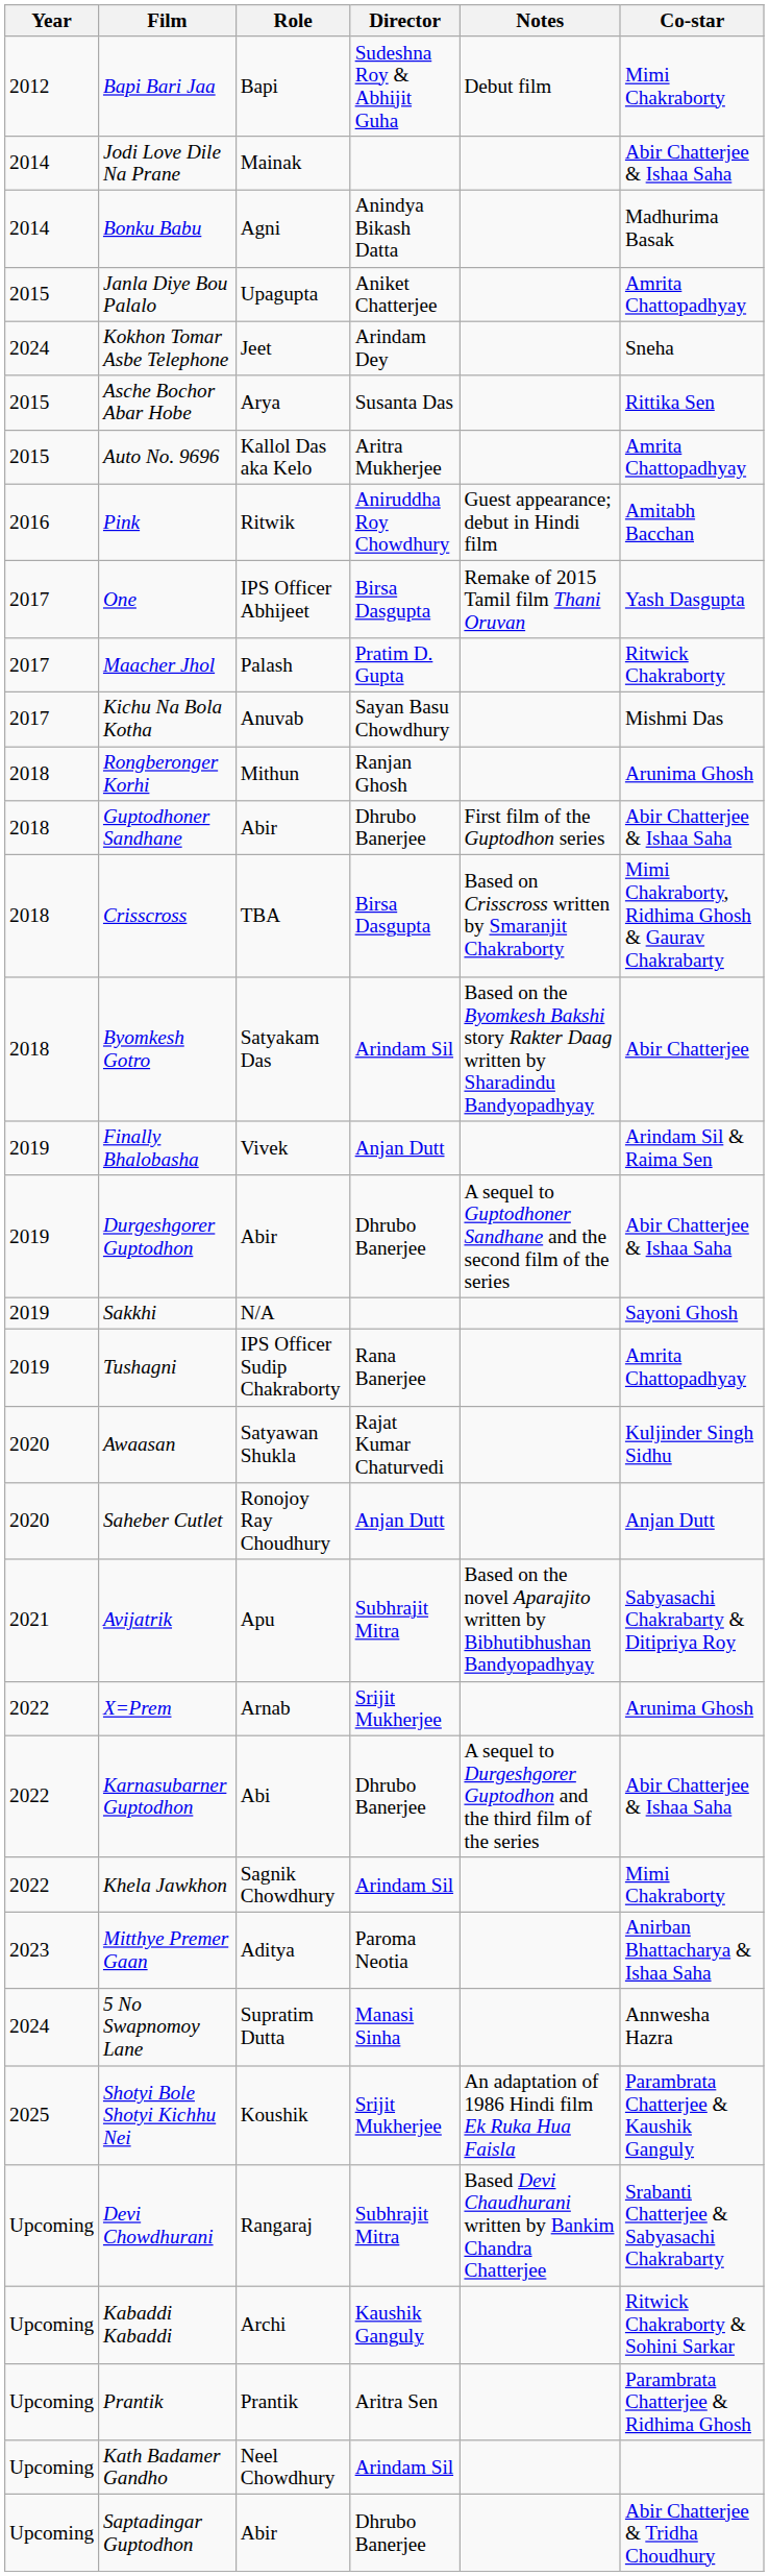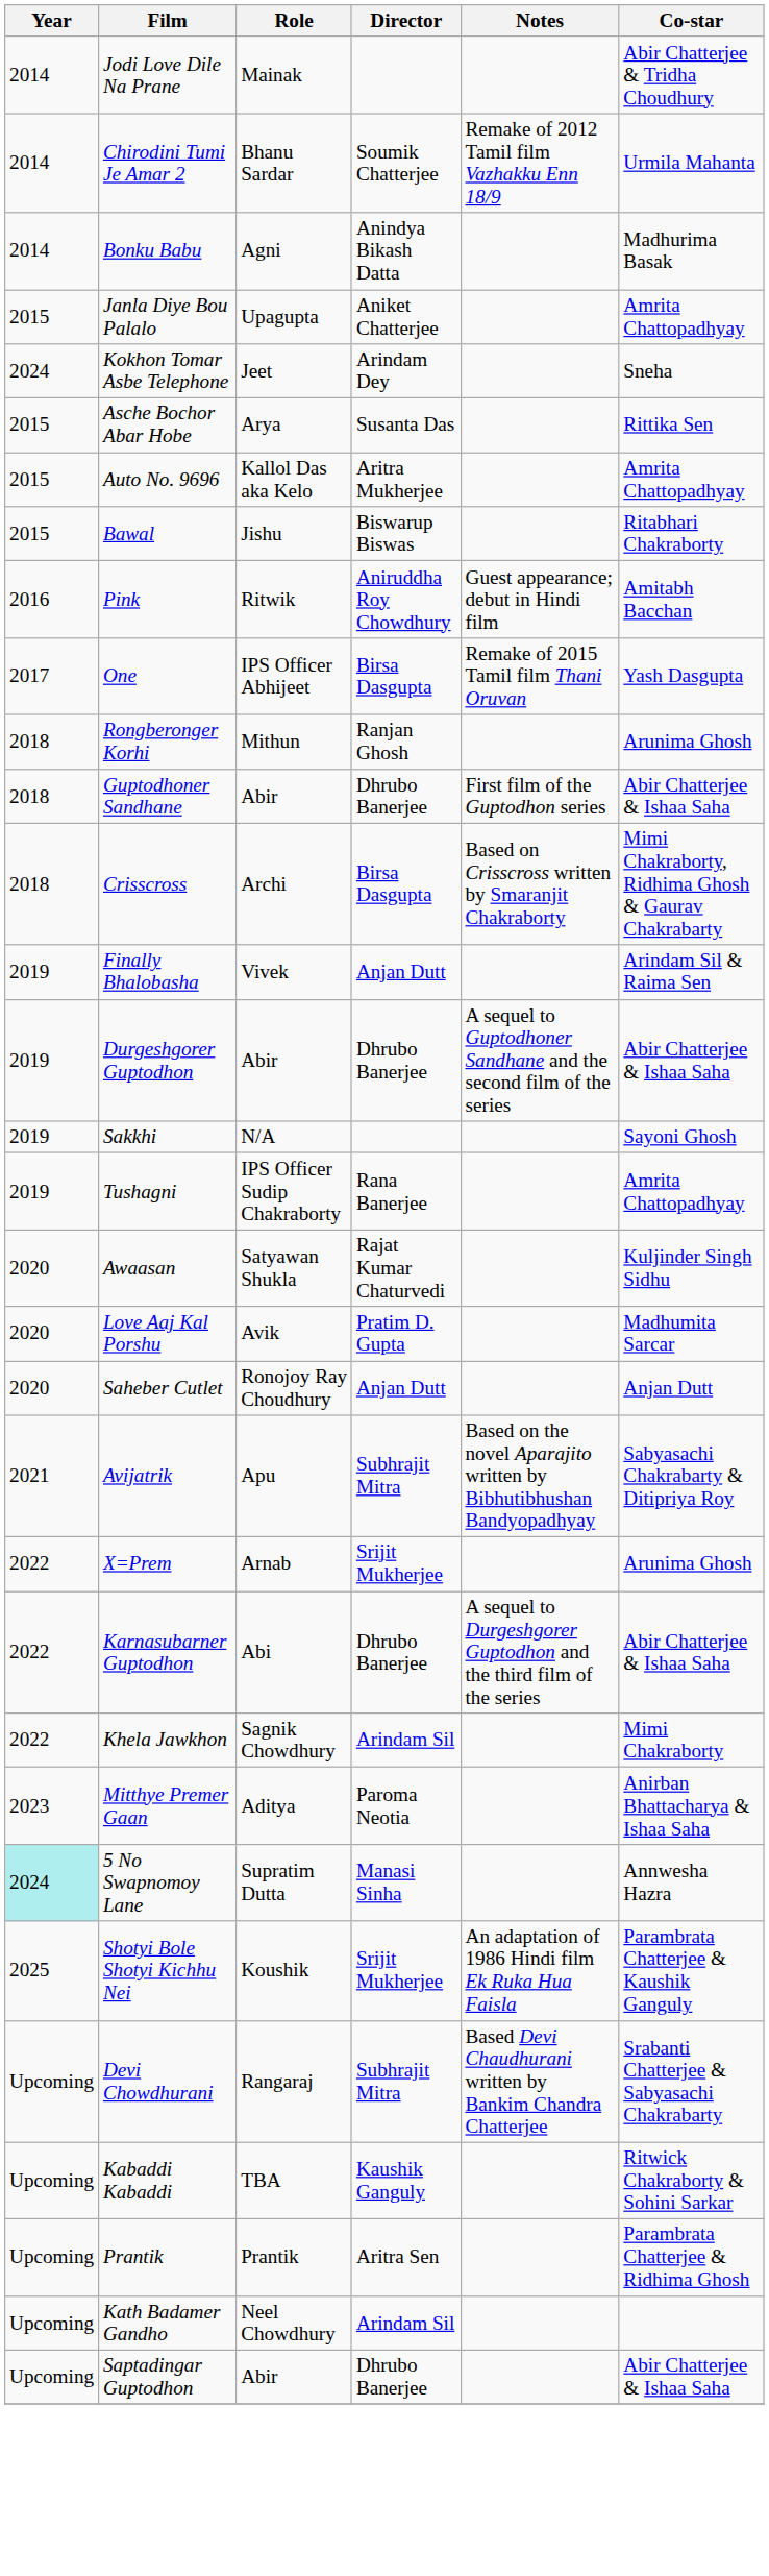 <table class="wikitable sortable">
 <tr>
 <th>Year</th>
 <th>Film</th>
 <th>Role</th>
 <th>Director</th>
 <th>Notes</th>
 <th>Co-star</th>
 </tr>
 <tr>
-<td>2012</td>
-<td><em><a href='#'>Bapi Bari Jaa</a></em></td>
-<td>Bapi</td>
-<td><a href='#'>Sudeshna Roy</a> & <a href='#'>Abhijit Guha</a></td>
-<td>Debut film</td>
-<td><a href='#'>Mimi Chakraborty</a></td>
-</tr>
-<tr>
 <td>2014</td>
 <td><em>Jodi Love Dile Na Prane</em></td>
 <td>Mainak</td>
 <td></td>
 <td></td>
-<td><a href='#'>Abir Chatterjee</a> & <a href='#'>Ishaa Saha</a></td>
+<td><a href='#'>Abir Chatterjee</a> & <a href='#'>Tridha Choudhury</a></td>
+</tr>
+<tr>
+<td>2014</td>
+<td><em><a href='#'>Chirodini Tumi Je Amar 2</a></em></td>
+<td>Bhanu Sardar</td>
+<td>Soumik Chatterjee</td>
+<td>Remake of 2012 Tamil film <em><a href='#'>Vazhakku Enn 18/9</a></em></td>
+<td><a href='#'>Urmila Mahanta</a></td>
 </tr>
 <tr>
 <td>2014</td>
 <td><em><a href='#'>Bonku Babu</a></em></td>
 <td>Agni</td>
 <td>Anindya Bikash Datta</td>
 <td></td>
 <td>Madhurima Basak</td>
 </tr>
 <tr>
 <td>2015</td>
 <td><em>Janla Diye Bou Palalo</em></td>
 <td>Upagupta</td>
 <td>Aniket Chatterjee</td>
 <td></td>
 <td><a href='#'>Amrita Chattopadhyay</a></td>
 </tr>
 <tr>
 <td>2024</td>
 <td><em>Kokhon Tomar Asbe Telephone</em></td>
 <td>Jeet</td>
 <td>Arindam Dey</td>
 <td></td>
 <td>Sneha</td>
 </tr>
 <tr>
 <td>2015</td>
 <td><em>Asche Bochor Abar Hobe</em></td>
 <td>Arya</td>
 <td>Susanta Das</td>
 <td></td>
 <td><a href='#'>Rittika Sen</a></td>
 </tr>
 <tr>
 <td>2015</td>
 <td><em>Auto No. 9696</em></td>
 <td>Kallol Das aka Kelo</td>
 <td>Aritra Mukherjee</td>
 <td></td>
 <td><a href='#'>Amrita Chattopadhyay</a></td>
 </tr>
 <tr>
+<td>2015</td>
+<td><em><a href='#'>Bawal</a></em></td>
+<td>Jishu</td>
+<td>Biswarup Biswas</td>
+<td></td>
+<td><a href='#'>Ritabhari Chakraborty</a></td>
+</tr>
+<tr>
 <td>2016</td>
 <td><em><a href='#'>Pink</a></em></td>
 <td>Ritwik</td>
 <td><a href='#'>Aniruddha Roy Chowdhury</a></td>
 <td>Guest appearance; debut in Hindi film</td>
 <td><a href='#'>Amitabh Bacchan</a></td>
 </tr>
 <tr>
 <td>2017</td>
 <td><em><a href='#'>One</a></em></td>
 <td>IPS Officer Abhijeet</td>
 <td><a href='#'>Birsa Dasgupta</a></td>
 <td>Remake of 2015 Tamil film <em><a href='#'>Thani Oruvan</a></em></td>
 <td><a href='#'>Yash Dasgupta</a></td>
-</tr>
-<tr>
-<td>2017</td>
-<td><em><a href='#'>Maacher Jhol</a></em></td>
-<td>Palash</td>
-<td><a href='#'>Pratim D. Gupta</a></td>
-<td></td>
-<td><a href='#'>Ritwick Chakraborty</a></td>
-</tr>
-<tr>
-<td>2017</td>
-<td><em>Kichu Na Bola Kotha</em></td>
-<td>Anuvab</td>
-<td>Sayan Basu Chowdhury</td>
-<td></td>
-<td>Mishmi Das</td>
 </tr>
 <tr>
 <td>2018</td>
 <td><em><a href='#'>Rongberonger Korhi</a></em></td>
 <td>Mithun</td>
 <td>Ranjan Ghosh</td>
 <td></td>
 <td><a href='#'>Arunima Ghosh</a></td>
 </tr>
 <tr>
 <td>2018</td>
 <td><em><a href='#'>Guptodhoner Sandhane</a></em></td>
 <td>Abir</td>
 <td>Dhrubo Banerjee</td>
 <td>First film of the <em>Guptodhon</em> series</td>
 <td><a href='#'>Abir Chatterjee</a> & <a href='#'>Ishaa Saha</a></td>
 </tr>
 <tr>
 <td>2018</td>
 <td><em><a href='#'>Crisscross</a></em></td>
-<td>TBA</td>
+<td>Archi</td>
 <td><a href='#'>Birsa Dasgupta</a></td>
 <td>Based on <em>Crisscross</em> written by <a href='#'>Smaranjit Chakraborty</a></td>
 <td><a href='#'>Mimi Chakraborty</a>, <a href='#'>Ridhima Ghosh</a> & <a href='#'>Gaurav Chakrabarty</a></td>
-</tr>
-<tr>
-<td>2018</td>
-<td><em><a href='#'>Byomkesh Gotro</a></em></td>
-<td>Satyakam Das</td>
-<td><a href='#'>Arindam Sil</a></td>
-<td>Based on the <em><a href='#'>Byomkesh Bakshi</a></em> story <em>Rakter Daag</em> written by <a href='#'>Sharadindu Bandyopadhyay</a></td>
-<td><a href='#'>Abir Chatterjee</a></td>
 </tr>
 <tr>
 <td>2019</td>
 <td><em><a href='#'>Finally Bhalobasha</a></em></td>
 <td>Vivek</td>
 <td><a href='#'>Anjan Dutt</a></td>
 <td></td>
 <td><a href='#'>Arindam Sil</a> & <a href='#'>Raima Sen</a></td>
 </tr>
 <tr>
 <td>2019</td>
 <td><em><a href='#'>Durgeshgorer Guptodhon</a></em></td>
 <td>Abir</td>
 <td>Dhrubo Banerjee</td>
 <td>A sequel to <em><a href='#'>Guptodhoner Sandhane</a></em> and the second film of the series</td>
 <td><a href='#'>Abir Chatterjee</a> & <a href='#'>Ishaa Saha</a></td>
 </tr>
 <tr>
 <td>2019</td>
 <td><em>Sakkhi</em></td>
 <td>N/A</td>
 <td></td>
 <td></td>
 <td><a href='#'>Sayoni Ghosh</a></td>
 </tr>
 <tr>
 <td>2019</td>
 <td><em>Tushagni</em></td>
 <td>IPS Officer Sudip Chakraborty</td>
 <td>Rana Banerjee</td>
 <td></td>
 <td><a href='#'>Amrita Chattopadhyay</a></td>
 </tr>
 <tr>
 <td>2020</td>
 <td><em>Awaasan</em></td>
 <td>Satyawan Shukla</td>
 <td>Rajat Kumar Chaturvedi</td>
 <td></td>
 <td><a href='#'>Kuljinder Singh Sidhu</a></td>
+</tr>
+<tr>
+<td>2020</td>
+<td><em><a href='#'>Love Aaj Kal Porshu</a></em></td>
+<td>Avik</td>
+<td><a href='#'>Pratim D. Gupta</a></td>
+<td></td>
+<td><a href='#'>Madhumita Sarcar</a></td>
 </tr>
 <tr>
 <td>2020</td>
 <td><em>Saheber Cutlet</em></td>
 <td>Ronojoy Ray Choudhury</td>
 <td><a href='#'>Anjan Dutt</a></td>
 <td></td>
 <td><a href='#'>Anjan Dutt</a></td>
 </tr>
 <tr>
 <td>2021</td>
 <td><em><a href='#'>Avijatrik</a></em></td>
 <td>Apu</td>
 <td><a href='#'>Subhrajit Mitra</a></td>
 <td>Based on the novel <em>Aparajito</em> written by <a href='#'>Bibhutibhushan Bandyopadhyay</a></td>
 <td><a href='#'>Sabyasachi Chakrabarty</a> & <a href='#'>Ditipriya Roy</a></td>
 </tr>
 <tr>
 <td>2022</td>
 <td><em><a href='#'>X=Prem</a></em></td>
 <td>Arnab</td>
 <td><a href='#'>Srijit Mukherjee</a></td>
 <td></td>
 <td><a href='#'>Arunima Ghosh</a></td>
 </tr>
 <tr>
 <td>2022</td>
 <td><em><a href='#'>Karnasubarner Guptodhon</a></em></td>
 <td>Abi</td>
 <td>Dhrubo Banerjee</td>
 <td>A sequel to <em><a href='#'>Durgeshgorer Guptodhon</a></em> and the third film of the series</td>
 <td><a href='#'>Abir Chatterjee</a> & <a href='#'>Ishaa Saha</a></td>
 </tr>
 <tr>
 <td>2022</td>
 <td><em>Khela Jawkhon</em></td>
 <td>Sagnik Chowdhury</td>
 <td><a href='#'>Arindam Sil</a></td>
 <td></td>
 <td><a href='#'>Mimi Chakraborty</a></td>
 </tr>
 <tr>
 <td>2023</td>
 <td><em><a href='#'>Mitthye Premer Gaan</a></em></td>
 <td>Aditya</td>
 <td>Paroma Neotia</td>
 <td></td>
 <td><a href='#'>Anirban Bhattacharya</a> & <a href='#'>Ishaa Saha</a></td>
 </tr>
 <tr>
-<td>2024</td>
+<td style="background: paleturquoise;">2024</td>
 <td><em>5 No Swapnomoy Lane</em></td>
 <td>Supratim Dutta</td>
 <td><a href='#'>Manasi Sinha</a></td>
 <td></td>
 <td>Annwesha Hazra</td>
 </tr>
 <tr>
 <td>2025</td>
 <td><em><a href='#'>Shotyi Bole Shotyi Kichhu Nei</a></em></td>
 <td>Koushik</td>
 <td><a href='#'>Srijit Mukherjee</a></td>
 <td>An adaptation of 1986 Hindi film <em><a href='#'>Ek Ruka Hua Faisla</a></em></td>
 <td><a href='#'>Parambrata Chatterjee</a> & <a href='#'>Kaushik Ganguly</a></td>
 </tr>
 <tr>
 <td>Upcoming</td>
 <td><em><a href='#'>Devi Chowdhurani</a></em></td>
 <td>Rangaraj</td>
 <td><a href='#'>Subhrajit Mitra</a></td>
 <td>Based <em><a href='#'>Devi Chaudhurani</a></em> written by <a href='#'>Bankim Chandra Chatterjee</a></td>
 <td><a href='#'>Srabanti Chatterjee</a> & <a href='#'>Sabyasachi Chakrabarty</a></td>
 </tr>
 <tr>
 <td>Upcoming</td>
 <td><em>Kabaddi Kabaddi</em></td>
-<td>Archi</td>
+<td>TBA</td>
 <td><a href='#'>Kaushik Ganguly</a></td>
 <td></td>
 <td><a href='#'>Ritwick Chakraborty</a> & <a href='#'>Sohini Sarkar</a></td>
 </tr>
 <tr>
 <td>Upcoming</td>
 <td><em>Prantik</em></td>
 <td>Prantik</td>
 <td>Aritra Sen</td>
 <td></td>
 <td><a href='#'>Parambrata Chatterjee</a> & <a href='#'>Ridhima Ghosh</a></td>
 </tr>
 <tr>
 <td>Upcoming</td>
 <td><em>Kath Badamer Gandho</em></td>
 <td>Neel Chowdhury</td>
 <td><a href='#'>Arindam Sil</a></td>
 <td></td>
 <td></td>
 </tr>
 <tr>
 <td>Upcoming</td>
 <td><em>Saptadingar Guptodhon</em></td>
 <td>Abir</td>
 <td>Dhrubo Banerjee</td>
 <td></td>
-<td><a href='#'>Abir Chatterjee</a> & <a href='#'>Tridha Choudhury</a></td>
+<td><a href='#'>Abir Chatterjee</a> & <a href='#'>Ishaa Saha</a></td>
 </tr>
 <tr>
 </tr>
 </table>
